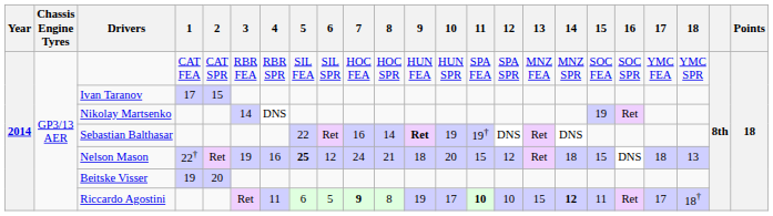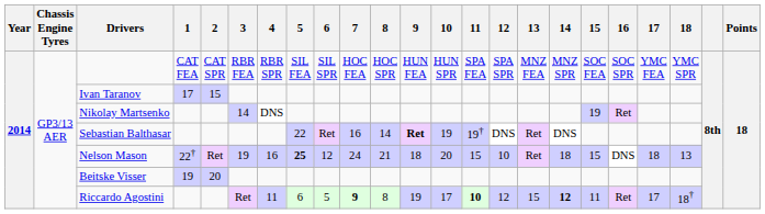 <table class="wikitable" style="text-align:center; font-size:85%;">
 <tr>
 <th>Year</th>
 <th>Chassis<br>Engine<br>Tyres</th>
 <th>Drivers</th>
 <th>1</th>
 <th>2</th>
 <th>3</th>
 <th>4</th>
 <th>5</th>
 <th>6</th>
 <th>7</th>
 <th>8</th>
 <th>9</th>
 <th>10</th>
 <th>11</th>
 <th>12</th>
 <th>13</th>
 <th>14</th>
 <th>15</th>
 <th>16</th>
 <th>17</th>
 <th>18</th>
 <th></th>
 <th>Points</th>
 </tr>
 <tr>
 <th rowspan=7><a href='#'>2014</a></th>
 <td rowspan=7><a href='#'>GP3/13</a><br><a href='#'>AER</a><br></td>
 <td></td>
 <td><a href='#'>CAT<br>FEA</a></td>
 <td><a href='#'>CAT<br>SPR</a></td>
 <td><a href='#'>RBR<br>FEA</a></td>
 <td><a href='#'>RBR<br>SPR</a></td>
 <td><a href='#'>SIL<br>FEA</a></td>
 <td><a href='#'>SIL<br>SPR</a></td>
 <td><a href='#'>HOC<br>FEA</a></td>
 <td><a href='#'>HOC<br>SPR</a></td>
 <td><a href='#'>HUN<br>FEA</a></td>
 <td><a href='#'>HUN<br>SPR</a></td>
 <td><a href='#'>SPA<br>FEA</a></td>
 <td><a href='#'>SPA<br>SPR</a></td>
 <td><a href='#'>MNZ<br>FEA</a></td>
 <td><a href='#'>MNZ<br>SPR</a></td>
 <td><a href='#'>SOC<br>FEA</a></td>
 <td><a href='#'>SOC<br>SPR</a></td>
 <td><a href='#'>YMC<br>FEA</a></td>
 <td><a href='#'>YMC<br>SPR</a></td>
 <th rowspan=7>8th</th>
 <th rowspan=7>18</th>
 </tr>
 <tr>
 <td align="left"> <a href='#'>Ivan Taranov</a></td>
 <td bgcolor="#CFCFFF">17</td>
 <td bgcolor="#CFCFFF">15</td>
 <td></td>
 <td></td>
 <td></td>
 <td></td>
 <td></td>
 <td></td>
 <td></td>
 <td></td>
 <td></td>
 <td></td>
 <td></td>
 <td></td>
 <td></td>
 <td></td>
 <td></td>
 <td></td>
 </tr>
 <tr>
 <td align="left" nowrap> <a href='#'>Nikolay Martsenko</a></td>
 <td></td>
 <td></td>
 <td bgcolor="#CFCFFF">14</td>
 <td bgcolor="#FFFFFF">DNS</td>
 <td></td>
 <td></td>
 <td></td>
 <td></td>
 <td></td>
 <td></td>
 <td></td>
 <td></td>
 <td></td>
 <td></td>
 <td bgcolor="#CFCFFF">19</td>
 <td bgcolor="#EFCFFF">Ret</td>
 <td></td>
 <td></td>
 </tr>
 <tr>
 <td align="left" nowrap> <a href='#'>Sebastian Balthasar</a></td>
 <td></td>
 <td></td>
 <td></td>
 <td></td>
 <td bgcolor="#CFCFFF">22</td>
 <td bgcolor="#EFCFFF">Ret</td>
 <td bgcolor="#CFCFFF">16</td>
 <td bgcolor="#CFCFFF">14</td>
 <td bgcolor="#EFCFFF"><strong>Ret</strong></td>
 <td bgcolor="#CFCFFF">19</td>
 <td bgcolor="#CFCFFF">19<sup>†</sup></td>
 <td bgcolor="#FFFFFF">DNS</td>
 <td bgcolor="#EFCFFF">Ret</td>
 <td bgcolor="#FFFFFF">DNS</td>
 <td></td>
 <td></td>
 <td></td>
 <td></td>
 </tr>
 <tr>
 <td align="left"> <a href='#'>Nelson Mason</a></td>
 <td bgcolor="#CFCFFF">22<sup>†</sup></td>
 <td bgcolor="#EFCFFF">Ret</td>
 <td bgcolor="#CFCFFF">19</td>
 <td bgcolor="#CFCFFF">16</td>
 <td bgcolor="#CFCFFF"><strong>25</strong></td>
 <td bgcolor="#CFCFFF">12</td>
 <td bgcolor="#CFCFFF">24</td>
 <td bgcolor="#CFCFFF">21</td>
 <td bgcolor="#CFCFFF">18</td>
 <td bgcolor="#CFCFFF">20</td>
 <td bgcolor="#CFCFFF">15</td>
-<td bgcolor="#CFCFFF">12</td>
+<td bgcolor="#CFCFFF">10</td>
 <td bgcolor="#EFCFFF">Ret</td>
 <td bgcolor="#CFCFFF">18</td>
 <td bgcolor="#CFCFFF">15</td>
 <td bgcolor="#FFFFFF">DNS</td>
 <td bgcolor="#CFCFFF">18</td>
 <td bgcolor="#CFCFFF">13</td>
 </tr>
 <tr>
 <td align="left"> <a href='#'>Beitske Visser</a></td>
 <td bgcolor="#CFCFFF">19</td>
 <td bgcolor="#CFCFFF">20</td>
 <td></td>
 <td></td>
 <td></td>
 <td></td>
 <td></td>
 <td></td>
 <td></td>
 <td></td>
 <td></td>
 <td></td>
 <td></td>
 <td></td>
 <td></td>
 <td></td>
 <td></td>
 <td></td>
 </tr>
 <tr>
 <td align="left"> <a href='#'>Riccardo Agostini</a></td>
 <td></td>
 <td></td>
 <td bgcolor="#EFCFFF">Ret</td>
 <td bgcolor="#CFCFFF">11</td>
 <td bgcolor="#DFFFDF">6</td>
 <td bgcolor="#DFFFDF">5</td>
 <td bgcolor="#DFFFDF"><strong>9</strong></td>
 <td bgcolor="#DFFFDF">8</td>
 <td bgcolor="#CFCFFF">19</td>
 <td bgcolor="#CFCFFF">17</td>
 <td bgcolor="#DFFFDF"><strong>10</strong></td>
-<td bgcolor="#CFCFFF">10</td>
+<td bgcolor="#CFCFFF">12</td>
 <td bgcolor="#CFCFFF">15</td>
 <td bgcolor="#CFCFFF"><strong>12</strong></td>
 <td bgcolor="#CFCFFF">11</td>
 <td bgcolor="#EFCFFF">Ret</td>
 <td bgcolor="#CFCFFF">17</td>
 <td bgcolor="#CFCFFF">18<sup>†</sup></td>
 </tr>
 </table>
